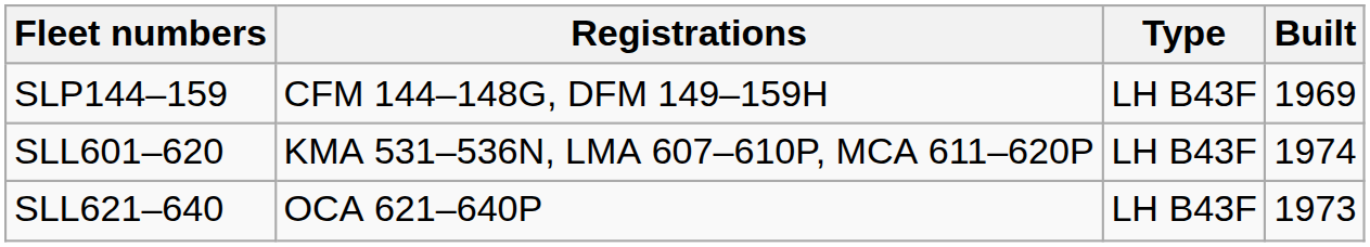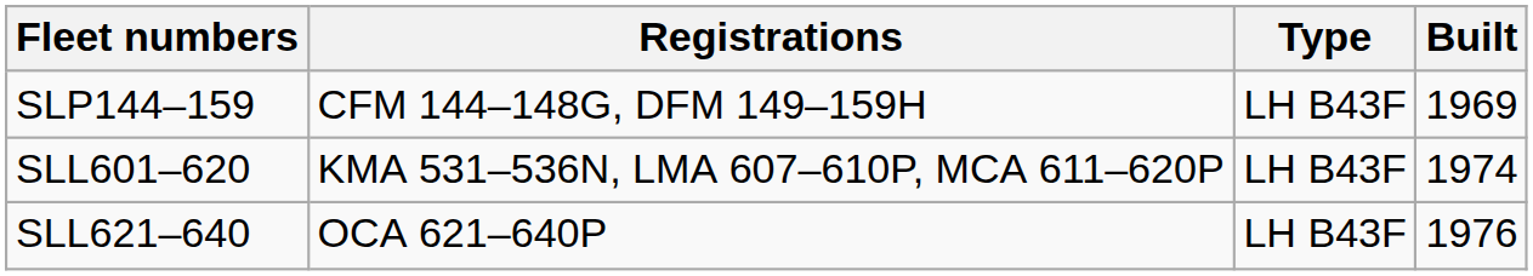 <table class="wikitable">
 <tr>
 <th>Fleet numbers</th>
 <th>Registrations</th>
 <th>Type</th>
 <th>Built</th>
 </tr>
 <tr>
 <td>SLP144–159</td>
 <td>CFM 144–148G, DFM 149–159H</td>
 <td>LH B43F</td>
 <td>1969</td>
 </tr>
 <tr>
 <td>SLL601–620</td>
 <td>KMA 531–536N, LMA 607–610P, MCA 611–620P</td>
 <td>LH B43F</td>
 <td>1974</td>
 </tr>
 <tr>
 <td>SLL621–640</td>
 <td>OCA 621–640P</td>
 <td>LH B43F</td>
-<td>1973</td>
+<td>1976</td>
 </tr>
 </table>
